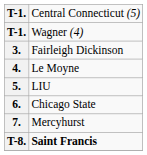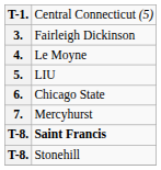 <table class="wikitable">
 <tr>
 <th>T-1.</th>
 <td>Central Connecticut <em>(5)</em></td>
-</tr>
-<tr>
-<th>T-1.</th>
-<td>Wagner <em>(4)</em></td>
 </tr>
 <tr>
 <th>3.</th>
 <td>Fairleigh Dickinson</td>
 </tr>
 <tr>
 <th>4.</th>
 <td>Le Moyne</td>
 </tr>
 <tr>
 <th>5.</th>
 <td>LIU</td>
 </tr>
 <tr>
 <th>6.</th>
 <td>Chicago State</td>
 </tr>
 <tr>
 <th>7.</th>
 <td>Mercyhurst</td>
 </tr>
 <tr>
 <th>T-8.</th>
 <td><strong>Saint Francis</strong></td>
 </tr>
 <tr>
+<th>T-8.</th>
+<td>Stonehill</td>
+</tr>
+<tr>
 </tr>
 </table>
